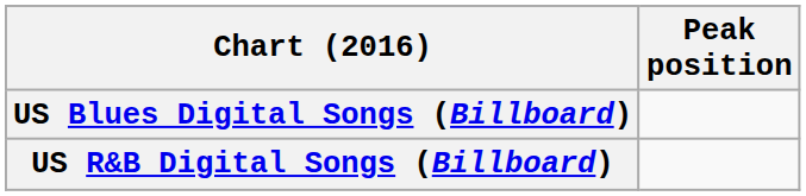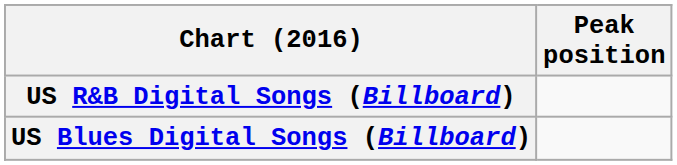 <table class="wikitable plainrowheaders">
 <tr>
 <th scope="col">Chart (2016)</th>
 <th scope="col">Peak<br>position</th>
 </tr>
 <tr>
+<th scope="row">US <a href='#'>R&B Digital Songs</a> (<em><a href='#'>Billboard</a></em>)</th>
+<td></td>
+</tr>
+<tr>
 <th scope="row">US <a href='#'>Blues Digital Songs</a> (<em><a href='#'>Billboard</a></em>)</th>
 <td></td>
 </tr>
-<tr>
-<th scope="row">US <a href='#'>R&B Digital Songs</a> (<em><a href='#'>Billboard</a></em>)</th>
-<td></td>
-</tr>
 </table>
